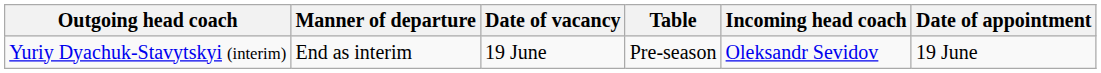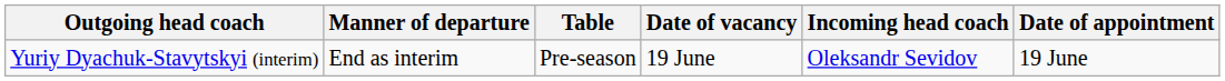 <table class="wikitable">
 <tr>
 <th>Outgoing head coach</th>
 <th>Manner of departure</th>
+<th>Table</th>
 <th>Date of vacancy</th>
-<th>Table</th>
 <th>Incoming head coach</th>
 <th>Date of appointment</th>
 </tr>
 <tr>
 <td> <a href='#'>Yuriy Dyachuk-Stavytskyi</a> <small>(interim)</small></td>
 <td>End as interim</td>
+<td>Pre-season</td>
 <td>19 June</td>
-<td>Pre-season</td>
 <td> <a href='#'>Oleksandr Sevidov</a></td>
 <td>19 June</td>
 </tr>
 </table>
